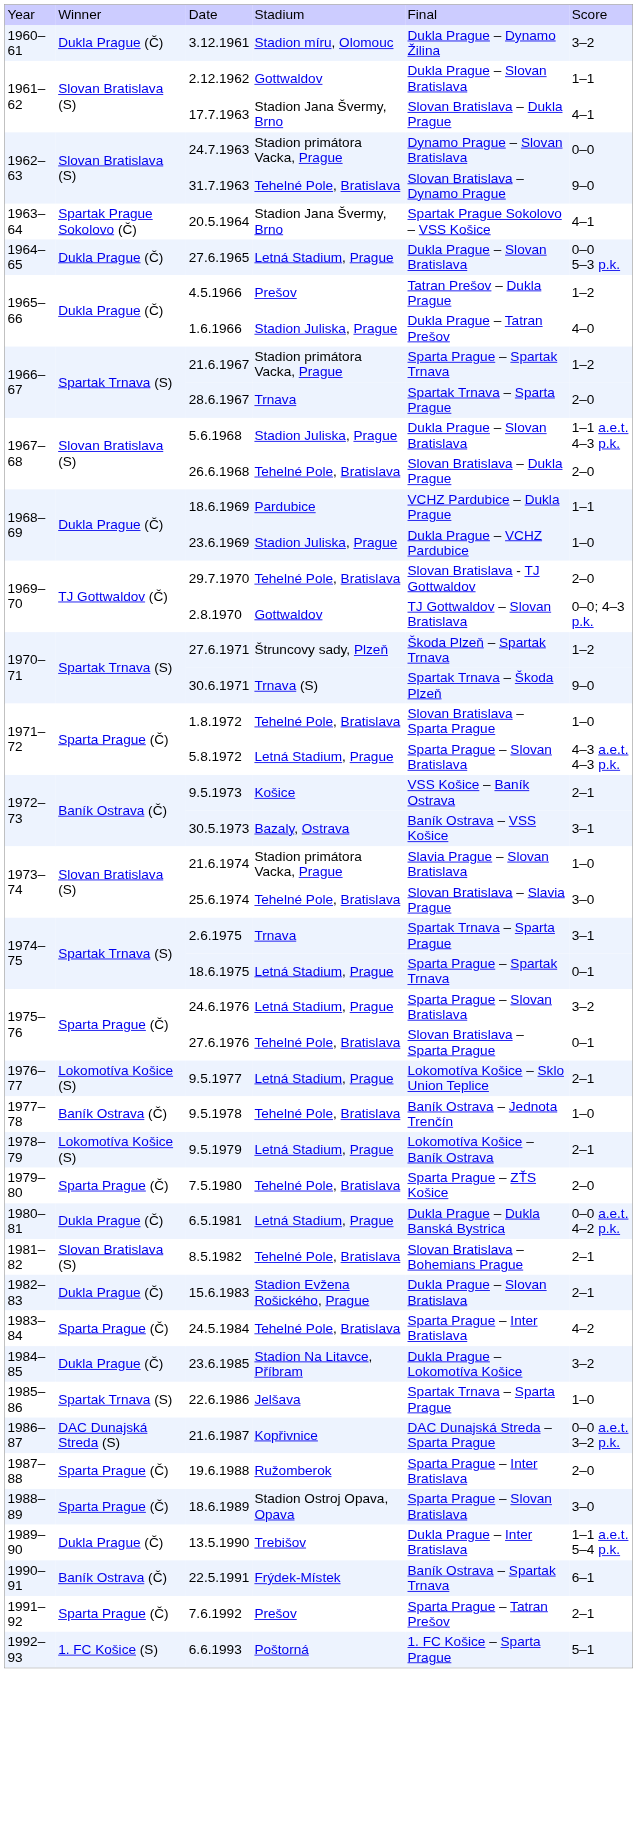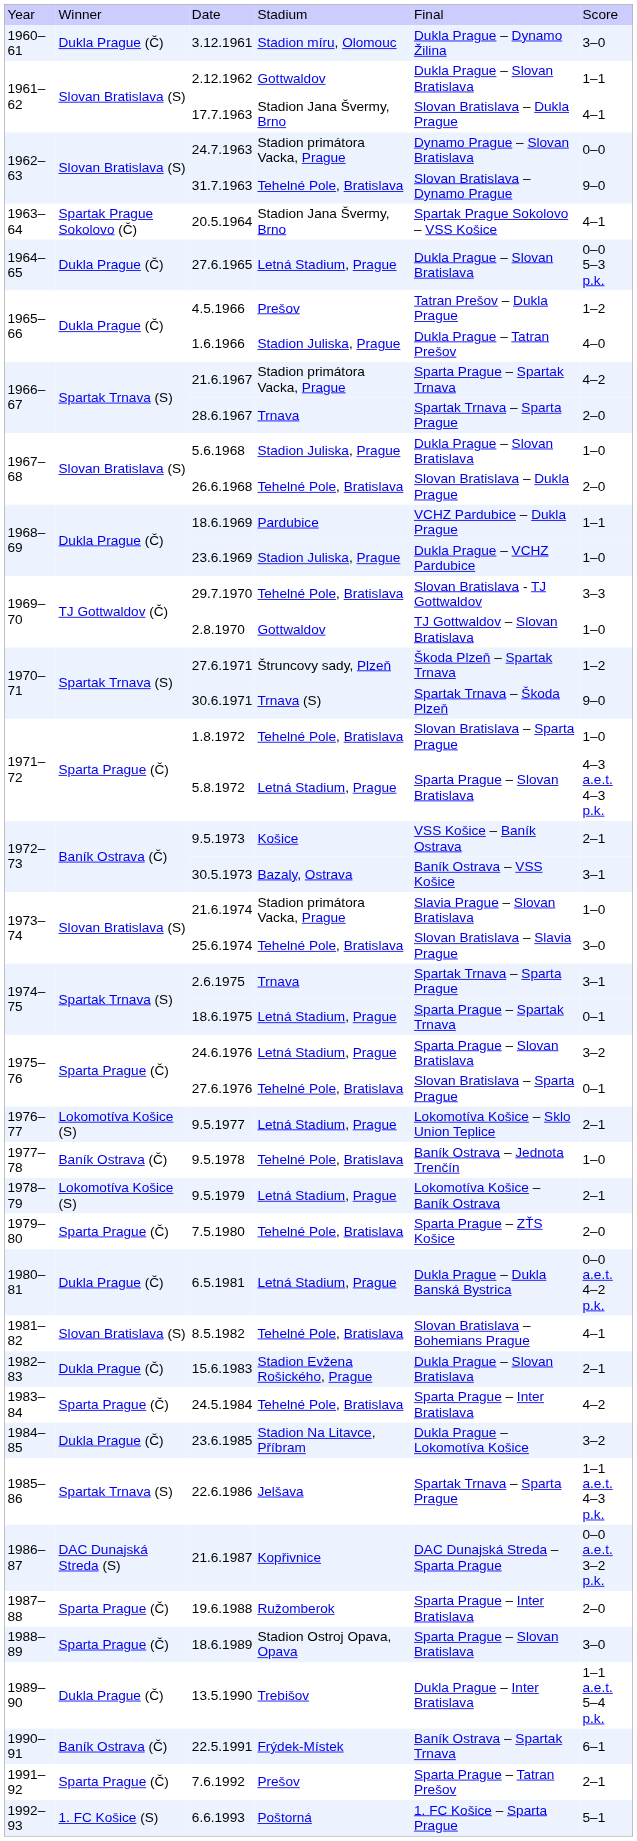 <table border=0 cellspacing=0 width="740" cellpadding=3 style="border: 1px solid #aaaaaa;">
 <tr bgcolor=#ccccff>
 <td>Year</td>
 <td>Winner</td>
 <td>Date</td>
 <td>Stadium</td>
 <td>Final</td>
 <td>Score</td>
 </tr>
 <tr bgcolor=#edf3fe>
 <td>1960–61</td>
 <td><a href='#'>Dukla Prague</a> (Č)</td>
 <td>3.12.1961</td>
 <td><a href='#'>Stadion míru</a>, <a href='#'>Olomouc</a></td>
 <td><a href='#'>Dukla Prague</a> – <a href='#'>Dynamo Žilina</a></td>
-<td>3–2</td>
+<td>3–0</td>
 </tr>
 <tr bgcolor=#ffffff>
 <td rowspan=2>1961–62</td>
 <td rowspan=2><a href='#'>Slovan Bratislava</a> (S)</td>
 <td>2.12.1962</td>
 <td><a href='#'>Gottwaldov</a></td>
 <td><a href='#'>Dukla Prague</a> – <a href='#'>Slovan Bratislava</a></td>
 <td>1–1</td>
 </tr>
 <tr bgcolor=#ffffff>
 <td>17.7.1963</td>
 <td>Stadion Jana Švermy, <a href='#'>Brno</a></td>
 <td><a href='#'>Slovan Bratislava</a> – <a href='#'>Dukla Prague</a></td>
 <td>4–1</td>
 </tr>
 <tr bgcolor=#edf3fe>
 <td rowspan=2>1962–63</td>
 <td rowspan=2><a href='#'>Slovan Bratislava</a> (S)</td>
 <td>24.7.1963</td>
 <td>Stadion primátora Vacka, <a href='#'>Prague</a></td>
 <td><a href='#'>Dynamo Prague</a> – <a href='#'>Slovan Bratislava</a></td>
 <td>0–0</td>
 </tr>
 <tr bgcolor=#edf3fe>
 <td>31.7.1963</td>
 <td><a href='#'>Tehelné Pole</a>, <a href='#'>Bratislava</a></td>
 <td><a href='#'>Slovan Bratislava</a> – <a href='#'>Dynamo Prague</a></td>
 <td>9–0</td>
 </tr>
 <tr bgcolor=#ffffff>
 <td>1963–64</td>
 <td><a href='#'>Spartak Prague Sokolovo</a> (Č)</td>
 <td>20.5.1964</td>
 <td>Stadion Jana Švermy, <a href='#'>Brno</a></td>
 <td><a href='#'>Spartak Prague Sokolovo</a> – <a href='#'>VSS Košice</a></td>
 <td>4–1</td>
 </tr>
 <tr bgcolor=#edf3fe>
 <td>1964–65</td>
 <td><a href='#'>Dukla Prague</a> (Č)</td>
 <td>27.6.1965</td>
 <td><a href='#'>Letná Stadium</a>, <a href='#'>Prague</a></td>
 <td><a href='#'>Dukla Prague</a> – <a href='#'>Slovan Bratislava</a></td>
 <td>0–0<br>5–3 <a href='#'>p.k.</a></td>
 </tr>
 <tr bgcolor=#ffffff>
 <td rowspan=2>1965–66</td>
 <td rowspan=2><a href='#'>Dukla Prague</a> (Č)</td>
 <td>4.5.1966</td>
 <td><a href='#'>Prešov</a></td>
 <td><a href='#'>Tatran Prešov</a> – <a href='#'>Dukla Prague</a></td>
 <td>1–2</td>
 </tr>
 <tr bgcolor=#ffffff>
 <td>1.6.1966</td>
 <td><a href='#'>Stadion Juliska</a>, <a href='#'>Prague</a></td>
 <td><a href='#'>Dukla Prague</a> – <a href='#'>Tatran Prešov</a></td>
 <td>4–0</td>
 </tr>
 <tr bgcolor=#edf3fe>
 <td rowspan=2>1966–67</td>
 <td rowspan=2><a href='#'>Spartak Trnava</a> (S)</td>
 <td>21.6.1967</td>
 <td>Stadion primátora Vacka, <a href='#'>Prague</a></td>
 <td><a href='#'>Sparta Prague</a> – <a href='#'>Spartak Trnava</a></td>
-<td>1–2</td>
+<td>4–2</td>
 </tr>
 <tr bgcolor=#edf3fe>
 <td>28.6.1967</td>
 <td><a href='#'>Trnava</a></td>
 <td><a href='#'>Spartak Trnava</a> – <a href='#'>Sparta Prague</a></td>
 <td>2–0</td>
 </tr>
 <tr bgcolor=#ffffff>
 <td rowspan=2>1967–68</td>
 <td rowspan=2><a href='#'>Slovan Bratislava</a> (S)</td>
 <td>5.6.1968</td>
 <td><a href='#'>Stadion Juliska</a>, <a href='#'>Prague</a></td>
 <td><a href='#'>Dukla Prague</a> – <a href='#'>Slovan Bratislava</a></td>
-<td>1–1 <a href='#'>a.e.t.</a><br>4–3 <a href='#'>p.k.</a></td>
+<td>1–0</td>
 </tr>
 <tr bgcolor=#ffffff>
 <td>26.6.1968</td>
 <td><a href='#'>Tehelné Pole</a>, <a href='#'>Bratislava</a></td>
 <td><a href='#'>Slovan Bratislava</a> – <a href='#'>Dukla Prague</a></td>
 <td>2–0</td>
 </tr>
 <tr bgcolor=#edf3fe>
 <td rowspan=2>1968–69</td>
 <td rowspan=2><a href='#'>Dukla Prague</a> (Č)</td>
 <td>18.6.1969</td>
 <td><a href='#'>Pardubice</a></td>
 <td><a href='#'>VCHZ Pardubice</a> – <a href='#'>Dukla Prague</a></td>
 <td>1–1</td>
 </tr>
 <tr bgcolor=#edf3fe>
 <td>23.6.1969</td>
 <td><a href='#'>Stadion Juliska</a>, <a href='#'>Prague</a></td>
 <td><a href='#'>Dukla Prague</a> – <a href='#'>VCHZ Pardubice</a></td>
 <td>1–0</td>
 </tr>
 <tr bgcolor=#ffffff>
 <td rowspan=2>1969–70</td>
 <td rowspan=2><a href='#'>TJ Gottwaldov</a> (Č)</td>
 <td>29.7.1970</td>
 <td><a href='#'>Tehelné Pole</a>, <a href='#'>Bratislava</a></td>
 <td><a href='#'>Slovan Bratislava</a> - <a href='#'>TJ Gottwaldov</a></td>
-<td>2–0</td>
+<td>3–3</td>
 </tr>
 <tr bgcolor=#ffffff>
 <td>2.8.1970</td>
 <td><a href='#'>Gottwaldov</a></td>
 <td><a href='#'>TJ Gottwaldov</a> – <a href='#'>Slovan Bratislava</a></td>
-<td>0–0; 4–3 <a href='#'>p.k.</a></td>
+<td>1–0</td>
 </tr>
 <tr bgcolor=#edf3fe>
 <td rowspan=2>1970–71</td>
 <td rowspan=2><a href='#'>Spartak Trnava</a> (S)</td>
 <td>27.6.1971</td>
 <td>Štruncovy sady, <a href='#'>Plzeň</a></td>
 <td><a href='#'>Škoda Plzeň</a> – <a href='#'>Spartak Trnava</a></td>
 <td>1–2</td>
 </tr>
 <tr bgcolor=#edf3fe>
 <td>30.6.1971</td>
 <td><a href='#'>Trnava</a> (S)</td>
 <td><a href='#'>Spartak Trnava</a> – <a href='#'>Škoda Plzeň</a></td>
 <td>9–0</td>
 </tr>
 <tr bgcolor=#ffffff>
 <td rowspan=2>1971–72</td>
 <td rowspan=2><a href='#'>Sparta Prague</a> (Č)</td>
 <td>1.8.1972</td>
 <td><a href='#'>Tehelné Pole</a>, <a href='#'>Bratislava</a></td>
 <td><a href='#'>Slovan Bratislava</a> – <a href='#'>Sparta Prague</a></td>
 <td>1–0</td>
 </tr>
 <tr bgcolor=#ffffff>
 <td>5.8.1972</td>
 <td><a href='#'>Letná Stadium</a>, <a href='#'>Prague</a></td>
 <td><a href='#'>Sparta Prague</a> – <a href='#'>Slovan Bratislava</a></td>
 <td>4–3 <a href='#'>a.e.t.</a><br>4–3 <a href='#'>p.k.</a></td>
 </tr>
 <tr bgcolor=#edf3fe>
 <td rowspan=2>1972–73</td>
 <td rowspan=2><a href='#'>Baník Ostrava</a> (Č)</td>
 <td>9.5.1973</td>
 <td><a href='#'>Košice</a></td>
 <td><a href='#'>VSS Košice</a> – <a href='#'>Baník Ostrava</a></td>
 <td>2–1</td>
 </tr>
 <tr bgcolor=#edf3fe>
 <td>30.5.1973</td>
 <td><a href='#'>Bazaly</a>, <a href='#'>Ostrava</a></td>
 <td><a href='#'>Baník Ostrava</a> – <a href='#'>VSS Košice</a></td>
 <td>3–1</td>
 </tr>
 <tr bgcolor=#ffffff>
 <td rowspan=2>1973–74</td>
 <td rowspan=2><a href='#'>Slovan Bratislava</a> (S)</td>
 <td>21.6.1974</td>
 <td>Stadion primátora Vacka, <a href='#'>Prague</a></td>
 <td><a href='#'>Slavia Prague</a> – <a href='#'>Slovan Bratislava</a></td>
 <td>1–0</td>
 </tr>
 <tr bgcolor=#ffffff>
 <td>25.6.1974</td>
 <td><a href='#'>Tehelné Pole</a>, <a href='#'>Bratislava</a></td>
 <td><a href='#'>Slovan Bratislava</a> – <a href='#'>Slavia Prague</a></td>
 <td>3–0</td>
 </tr>
 <tr bgcolor=#edf3fe>
 <td rowspan=2>1974–75</td>
 <td rowspan=2><a href='#'>Spartak Trnava</a> (S)</td>
 <td>2.6.1975</td>
 <td><a href='#'>Trnava</a></td>
 <td><a href='#'>Spartak Trnava</a> – <a href='#'>Sparta Prague</a></td>
 <td>3–1</td>
 </tr>
 <tr bgcolor=#edf3fe>
 <td>18.6.1975</td>
 <td><a href='#'>Letná Stadium</a>, <a href='#'>Prague</a></td>
 <td><a href='#'>Sparta Prague</a> – <a href='#'>Spartak Trnava</a></td>
 <td>0–1</td>
 </tr>
 <tr bgcolor=#ffffff>
 <td rowspan=2>1975–76</td>
 <td rowspan=2><a href='#'>Sparta Prague</a> (Č)</td>
 <td>24.6.1976</td>
 <td><a href='#'>Letná Stadium</a>, <a href='#'>Prague</a></td>
 <td><a href='#'>Sparta Prague</a> – <a href='#'>Slovan Bratislava</a></td>
 <td>3–2</td>
 </tr>
 <tr bgcolor=#ffffff>
 <td>27.6.1976</td>
 <td><a href='#'>Tehelné Pole</a>, <a href='#'>Bratislava</a></td>
 <td><a href='#'>Slovan Bratislava</a> – <a href='#'>Sparta Prague</a></td>
 <td>0–1</td>
 </tr>
 <tr bgcolor=#edf3fe>
 <td>1976–77</td>
 <td><a href='#'>Lokomotíva Košice</a> (S)</td>
 <td>9.5.1977</td>
 <td><a href='#'>Letná Stadium</a>, <a href='#'>Prague</a></td>
 <td><a href='#'>Lokomotíva Košice</a> – <a href='#'>Sklo Union Teplice</a></td>
 <td>2–1</td>
 </tr>
 <tr bgcolor=#ffffff>
 <td>1977–78</td>
 <td><a href='#'>Baník Ostrava</a> (Č)</td>
 <td>9.5.1978</td>
 <td><a href='#'>Tehelné Pole</a>, <a href='#'>Bratislava</a></td>
 <td><a href='#'>Baník Ostrava</a> – <a href='#'>Jednota Trenčín</a></td>
 <td>1–0</td>
 </tr>
 <tr bgcolor=#edf3fe>
 <td>1978–79</td>
 <td><a href='#'>Lokomotíva Košice</a> (S)</td>
 <td>9.5.1979</td>
 <td><a href='#'>Letná Stadium</a>, <a href='#'>Prague</a></td>
 <td><a href='#'>Lokomotíva Košice</a> – <a href='#'>Baník Ostrava</a></td>
 <td>2–1</td>
 </tr>
 <tr bgcolor=#ffffff>
 <td>1979–80</td>
 <td><a href='#'>Sparta Prague</a> (Č)</td>
 <td>7.5.1980</td>
 <td><a href='#'>Tehelné Pole</a>, <a href='#'>Bratislava</a></td>
 <td><a href='#'>Sparta Prague</a> – <a href='#'>ZŤS Košice</a></td>
 <td>2–0</td>
 </tr>
 <tr bgcolor=#edf3fe>
 <td>1980–81</td>
 <td><a href='#'>Dukla Prague</a> (Č)</td>
 <td>6.5.1981</td>
 <td><a href='#'>Letná Stadium</a>, <a href='#'>Prague</a></td>
 <td><a href='#'>Dukla Prague</a> – <a href='#'>Dukla Banská Bystrica</a></td>
 <td>0–0 <a href='#'>a.e.t.</a><br>4–2 <a href='#'>p.k.</a></td>
 </tr>
 <tr bgcolor=#ffffff>
 <td>1981–82</td>
 <td><a href='#'>Slovan Bratislava</a> (S)</td>
 <td>8.5.1982</td>
 <td><a href='#'>Tehelné Pole</a>, <a href='#'>Bratislava</a></td>
 <td><a href='#'>Slovan Bratislava</a> – <a href='#'>Bohemians Prague</a></td>
-<td>2–1</td>
+<td>4–1</td>
 </tr>
 <tr bgcolor=#edf3fe>
 <td>1982–83</td>
 <td><a href='#'>Dukla Prague</a> (Č)</td>
 <td>15.6.1983</td>
 <td><a href='#'>Stadion Evžena Rošického</a>, <a href='#'>Prague</a></td>
 <td><a href='#'>Dukla Prague</a> – <a href='#'>Slovan Bratislava</a></td>
 <td>2–1</td>
 </tr>
 <tr bgcolor=#ffffff>
 <td>1983–84</td>
 <td><a href='#'>Sparta Prague</a> (Č)</td>
 <td>24.5.1984</td>
 <td><a href='#'>Tehelné Pole</a>, <a href='#'>Bratislava</a></td>
 <td><a href='#'>Sparta Prague</a> – <a href='#'>Inter Bratislava</a></td>
 <td>4–2</td>
 </tr>
 <tr bgcolor=#edf3fe>
 <td>1984–85</td>
 <td><a href='#'>Dukla Prague</a> (Č)</td>
 <td>23.6.1985</td>
 <td><a href='#'>Stadion Na Litavce</a>, <a href='#'>Příbram</a></td>
 <td><a href='#'>Dukla Prague</a> – <a href='#'>Lokomotíva Košice</a></td>
 <td>3–2</td>
 </tr>
 <tr bgcolor=#ffffff>
 <td>1985–86</td>
 <td><a href='#'>Spartak Trnava</a> (S)</td>
 <td>22.6.1986</td>
 <td><a href='#'>Jelšava</a></td>
 <td><a href='#'>Spartak Trnava</a> – <a href='#'>Sparta Prague</a></td>
-<td>1–0</td>
+<td>1–1 <a href='#'>a.e.t.</a><br>4–3 <a href='#'>p.k.</a></td>
 </tr>
 <tr bgcolor=#edf3fe>
 <td>1986–87</td>
 <td><a href='#'>DAC Dunajská Streda</a> (S)</td>
 <td>21.6.1987</td>
 <td><a href='#'>Kopřivnice</a></td>
 <td><a href='#'>DAC Dunajská Streda</a> – <a href='#'>Sparta Prague</a></td>
 <td>0–0 <a href='#'>a.e.t.</a><br>3–2 <a href='#'>p.k.</a></td>
 </tr>
 <tr bgcolor=#ffffff>
 <td>1987–88</td>
 <td><a href='#'>Sparta Prague</a> (Č)</td>
 <td>19.6.1988</td>
 <td><a href='#'>Ružomberok</a></td>
 <td><a href='#'>Sparta Prague</a> – <a href='#'>Inter Bratislava</a></td>
 <td>2–0</td>
 </tr>
 <tr bgcolor=#edf3fe>
 <td>1988–89</td>
 <td><a href='#'>Sparta Prague</a> (Č)</td>
 <td>18.6.1989</td>
 <td>Stadion Ostroj Opava, <a href='#'>Opava</a></td>
 <td><a href='#'>Sparta Prague</a> – <a href='#'>Slovan Bratislava</a></td>
 <td>3–0</td>
 </tr>
 <tr bgcolor=#ffffff>
 <td>1989–90</td>
 <td><a href='#'>Dukla Prague</a> (Č)</td>
 <td>13.5.1990</td>
 <td><a href='#'>Trebišov</a></td>
 <td><a href='#'>Dukla Prague</a> – <a href='#'>Inter Bratislava</a></td>
 <td>1–1 <a href='#'>a.e.t.</a><br>5–4 <a href='#'>p.k.</a></td>
 </tr>
 <tr bgcolor=#edf3fe>
 <td>1990–91</td>
 <td><a href='#'>Baník Ostrava</a> (Č)</td>
 <td>22.5.1991</td>
 <td><a href='#'>Frýdek-Místek</a></td>
 <td><a href='#'>Baník Ostrava</a> – <a href='#'>Spartak Trnava</a></td>
 <td>6–1</td>
 </tr>
 <tr bgcolor=#ffffff>
 <td>1991–92</td>
 <td><a href='#'>Sparta Prague</a> (Č)</td>
 <td>7.6.1992</td>
 <td><a href='#'>Prešov</a></td>
 <td><a href='#'>Sparta Prague</a> – <a href='#'>Tatran Prešov</a></td>
 <td>2–1</td>
 </tr>
 <tr bgcolor=#edf3fe>
 <td>1992–93</td>
 <td><a href='#'>1. FC Košice</a> (S)</td>
 <td>6.6.1993</td>
 <td><a href='#'>Poštorná</a></td>
 <td><a href='#'>1. FC Košice</a> – <a href='#'>Sparta Prague</a></td>
 <td>5–1</td>
 </tr>
 </table>
